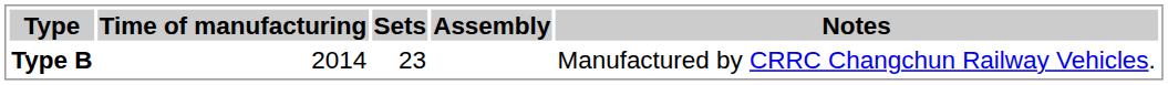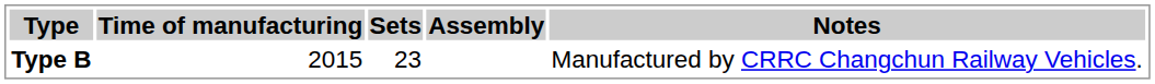 <table border=0 style="border: 1px solid #999; background-color:white; text-align:right;font-size:90%">
 <tr align="center" bgcolor=#cccccc>
 <th>Type</th>
 <th>Time of manufacturing</th>
 <th>Sets</th>
 <th>Assembly</th>
 <th>Notes</th>
 </tr>
 <tr>
 <td><strong>Type B</strong></td>
-<td>2014</td>
+<td>2015</td>
 <td>23</td>
 <td></td>
 <td>Manufactured by <a href='#'>CRRC Changchun Railway Vehicles</a>.</td>
 </tr>
 </table>
